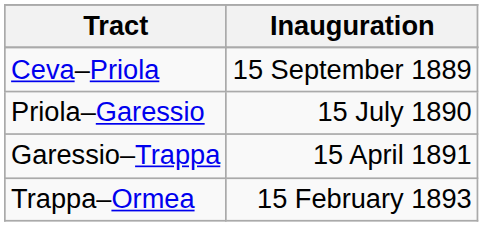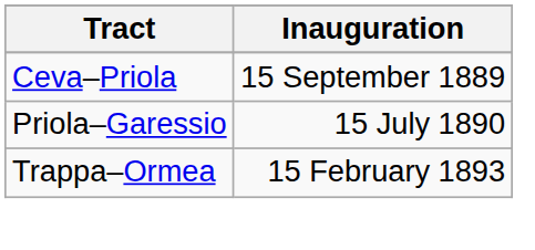 <table class="wikitable" style="float:center">
 <tr>
 </tr>
 <tr style="background:#efefef;">
 <th>Tract</th>
 <th>Inauguration </th>
 </tr>
 <tr>
 </tr>
 <tr>
 <td align="left"><a href='#'>Ceva</a>–<a href='#'>Priola</a></td>
 <td align="right">15 September 1889</td>
 </tr>
 <tr>
 <td align="left">Priola–<a href='#'>Garessio</a></td>
 <td align="right">15 July 1890</td>
 </tr>
 <tr>
-<td align="left">Garessio–<a href='#'>Trappa</a></td>
-<td align="right">15 April 1891</td>
-</tr>
-<tr>
 <td align="left">Trappa–<a href='#'>Ormea</a></td>
 <td align="right">15 February 1893</td>
 </tr>
 </table>
